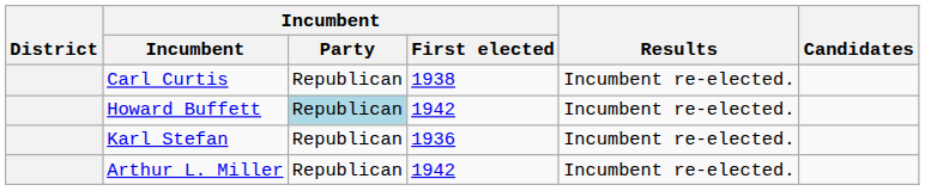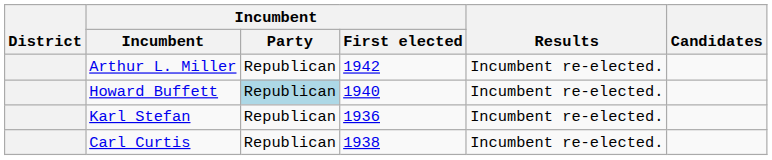 <table class=wikitable>
 <tr valign=bottom>
 <th rowspan=2>District</th>
 <th colspan=3>Incumbent</th>
 <th rowspan=2>Results</th>
 <th rowspan=2>Candidates</th>
 </tr>
 <tr>
 <th>Incumbent</th>
 <th>Party</th>
 <th>First elected</th>
 </tr>
 <tr>
 <th></th>
-<td><a href='#'>Carl Curtis</a></td>
+<td><a href='#'>Arthur L. Miller</a></td>
 <td>Republican</td>
-<td><a href='#'>1938</a></td>
+<td><a href='#'>1942</a></td>
 <td>Incumbent re-elected.</td>
 <td nowrap></td>
 </tr>
 <tr>
 <th></th>
 <td><a href='#'>Howard Buffett</a></td>
 <td style="background: lightblue;">Republican</td>
-<td><a href='#'>1942</a></td>
+<td><a href='#'>1940</a></td>
 <td>Incumbent re-elected.</td>
 <td nowrap></td>
 </tr>
 <tr>
 <th></th>
 <td><a href='#'>Karl Stefan</a></td>
 <td>Republican</td>
 <td><a href='#'>1936</a></td>
 <td>Incumbent re-elected.</td>
 <td nowrap></td>
 </tr>
 <tr>
 <th></th>
-<td><a href='#'>Arthur L. Miller</a></td>
+<td><a href='#'>Carl Curtis</a></td>
 <td>Republican</td>
-<td><a href='#'>1942</a></td>
+<td><a href='#'>1938</a></td>
 <td>Incumbent re-elected.</td>
 <td nowrap></td>
 </tr>
 </table>
